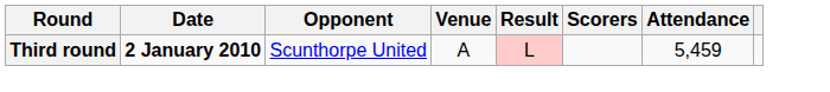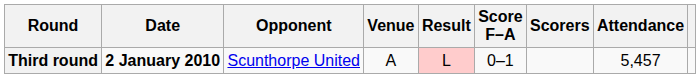 <table class="wikitable plainrowheaders" style="text-align:center">
 <tr>
 <th scope="col">Round</th>
 <th scope="col">Date</th>
 <th scope="col">Opponent</th>
 <th scope="col">Venue</th>
 <th scope="col">Result</th>
+<th scope="col">Score<br>F–A</th>
 <th scope="col">Scorers</th>
 <th scope="col">Attendance</th>
 <th scope="col"></th>
 </tr>
 <tr>
 <th scope=row>Third round</th>
 <td align=left><strong>2 January 2010</strong></td>
 <td align=left><a href='#'>Scunthorpe United</a></td>
 <td>A</td>
 <td style="background-color:#FFCCCC">L</td>
+<td>0–1</td>
 <td></td>
-<td>5,459</td>
+<td>5,457</td>
 <td></td>
 </tr>
 </table>
